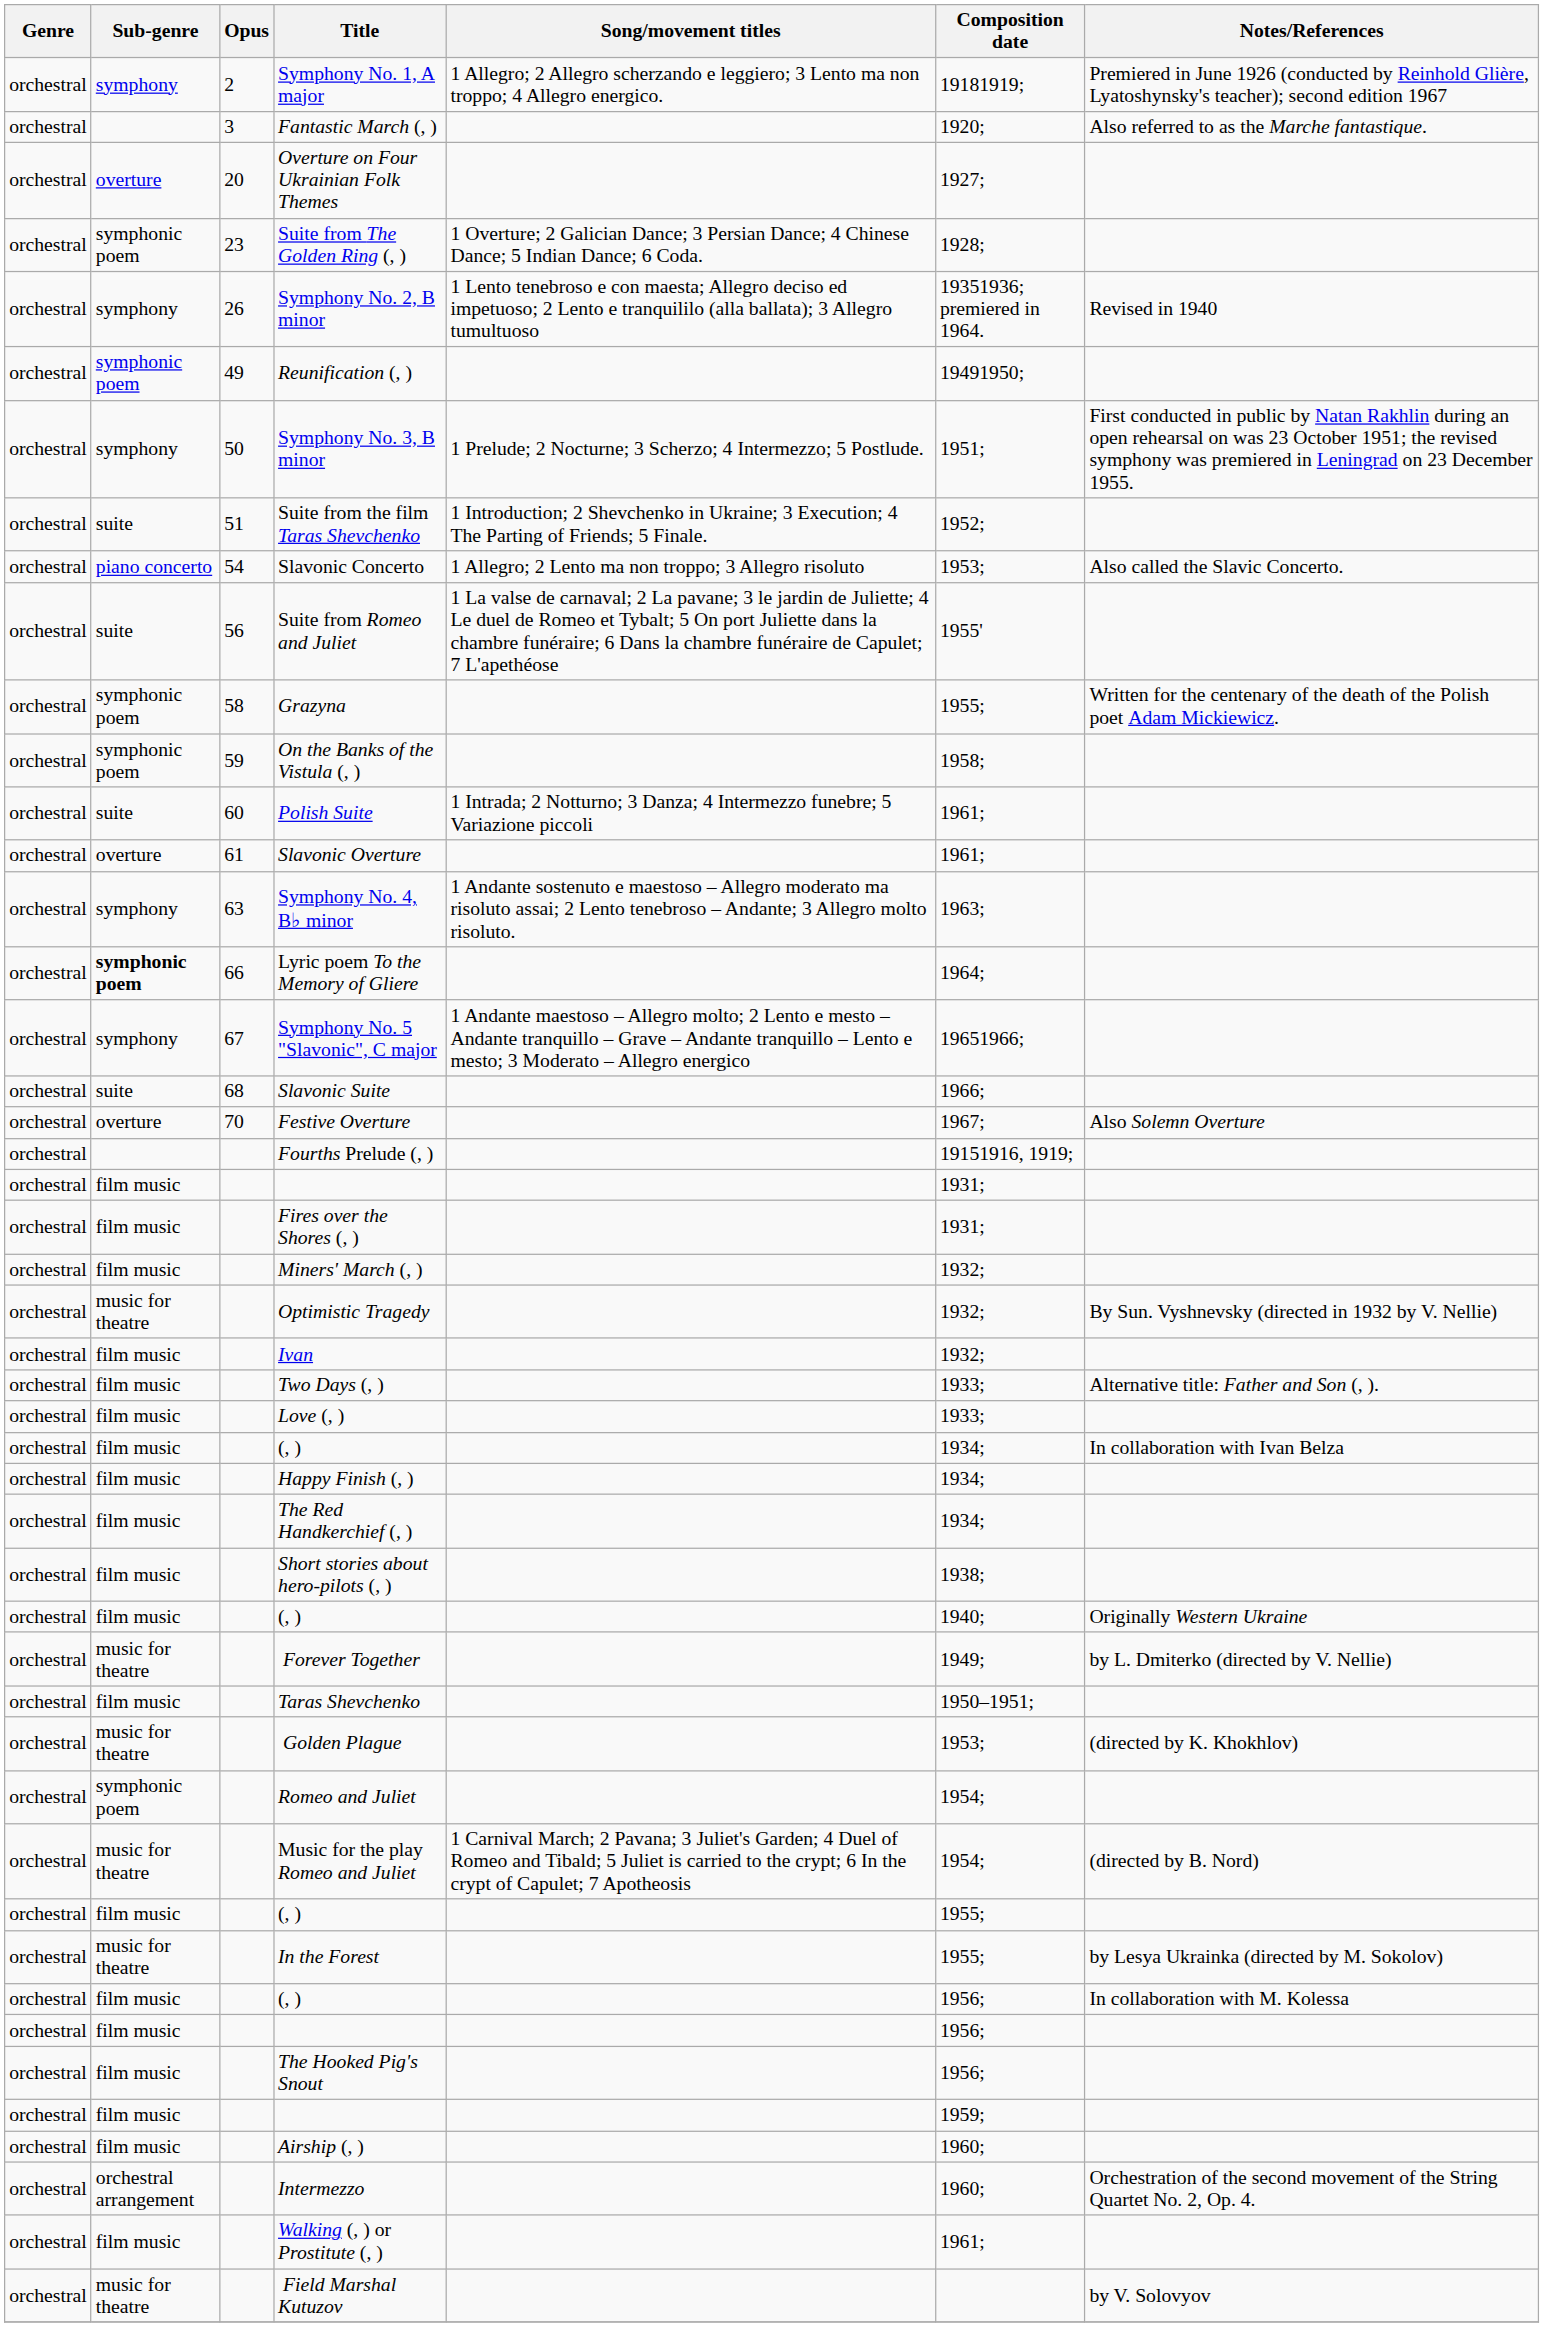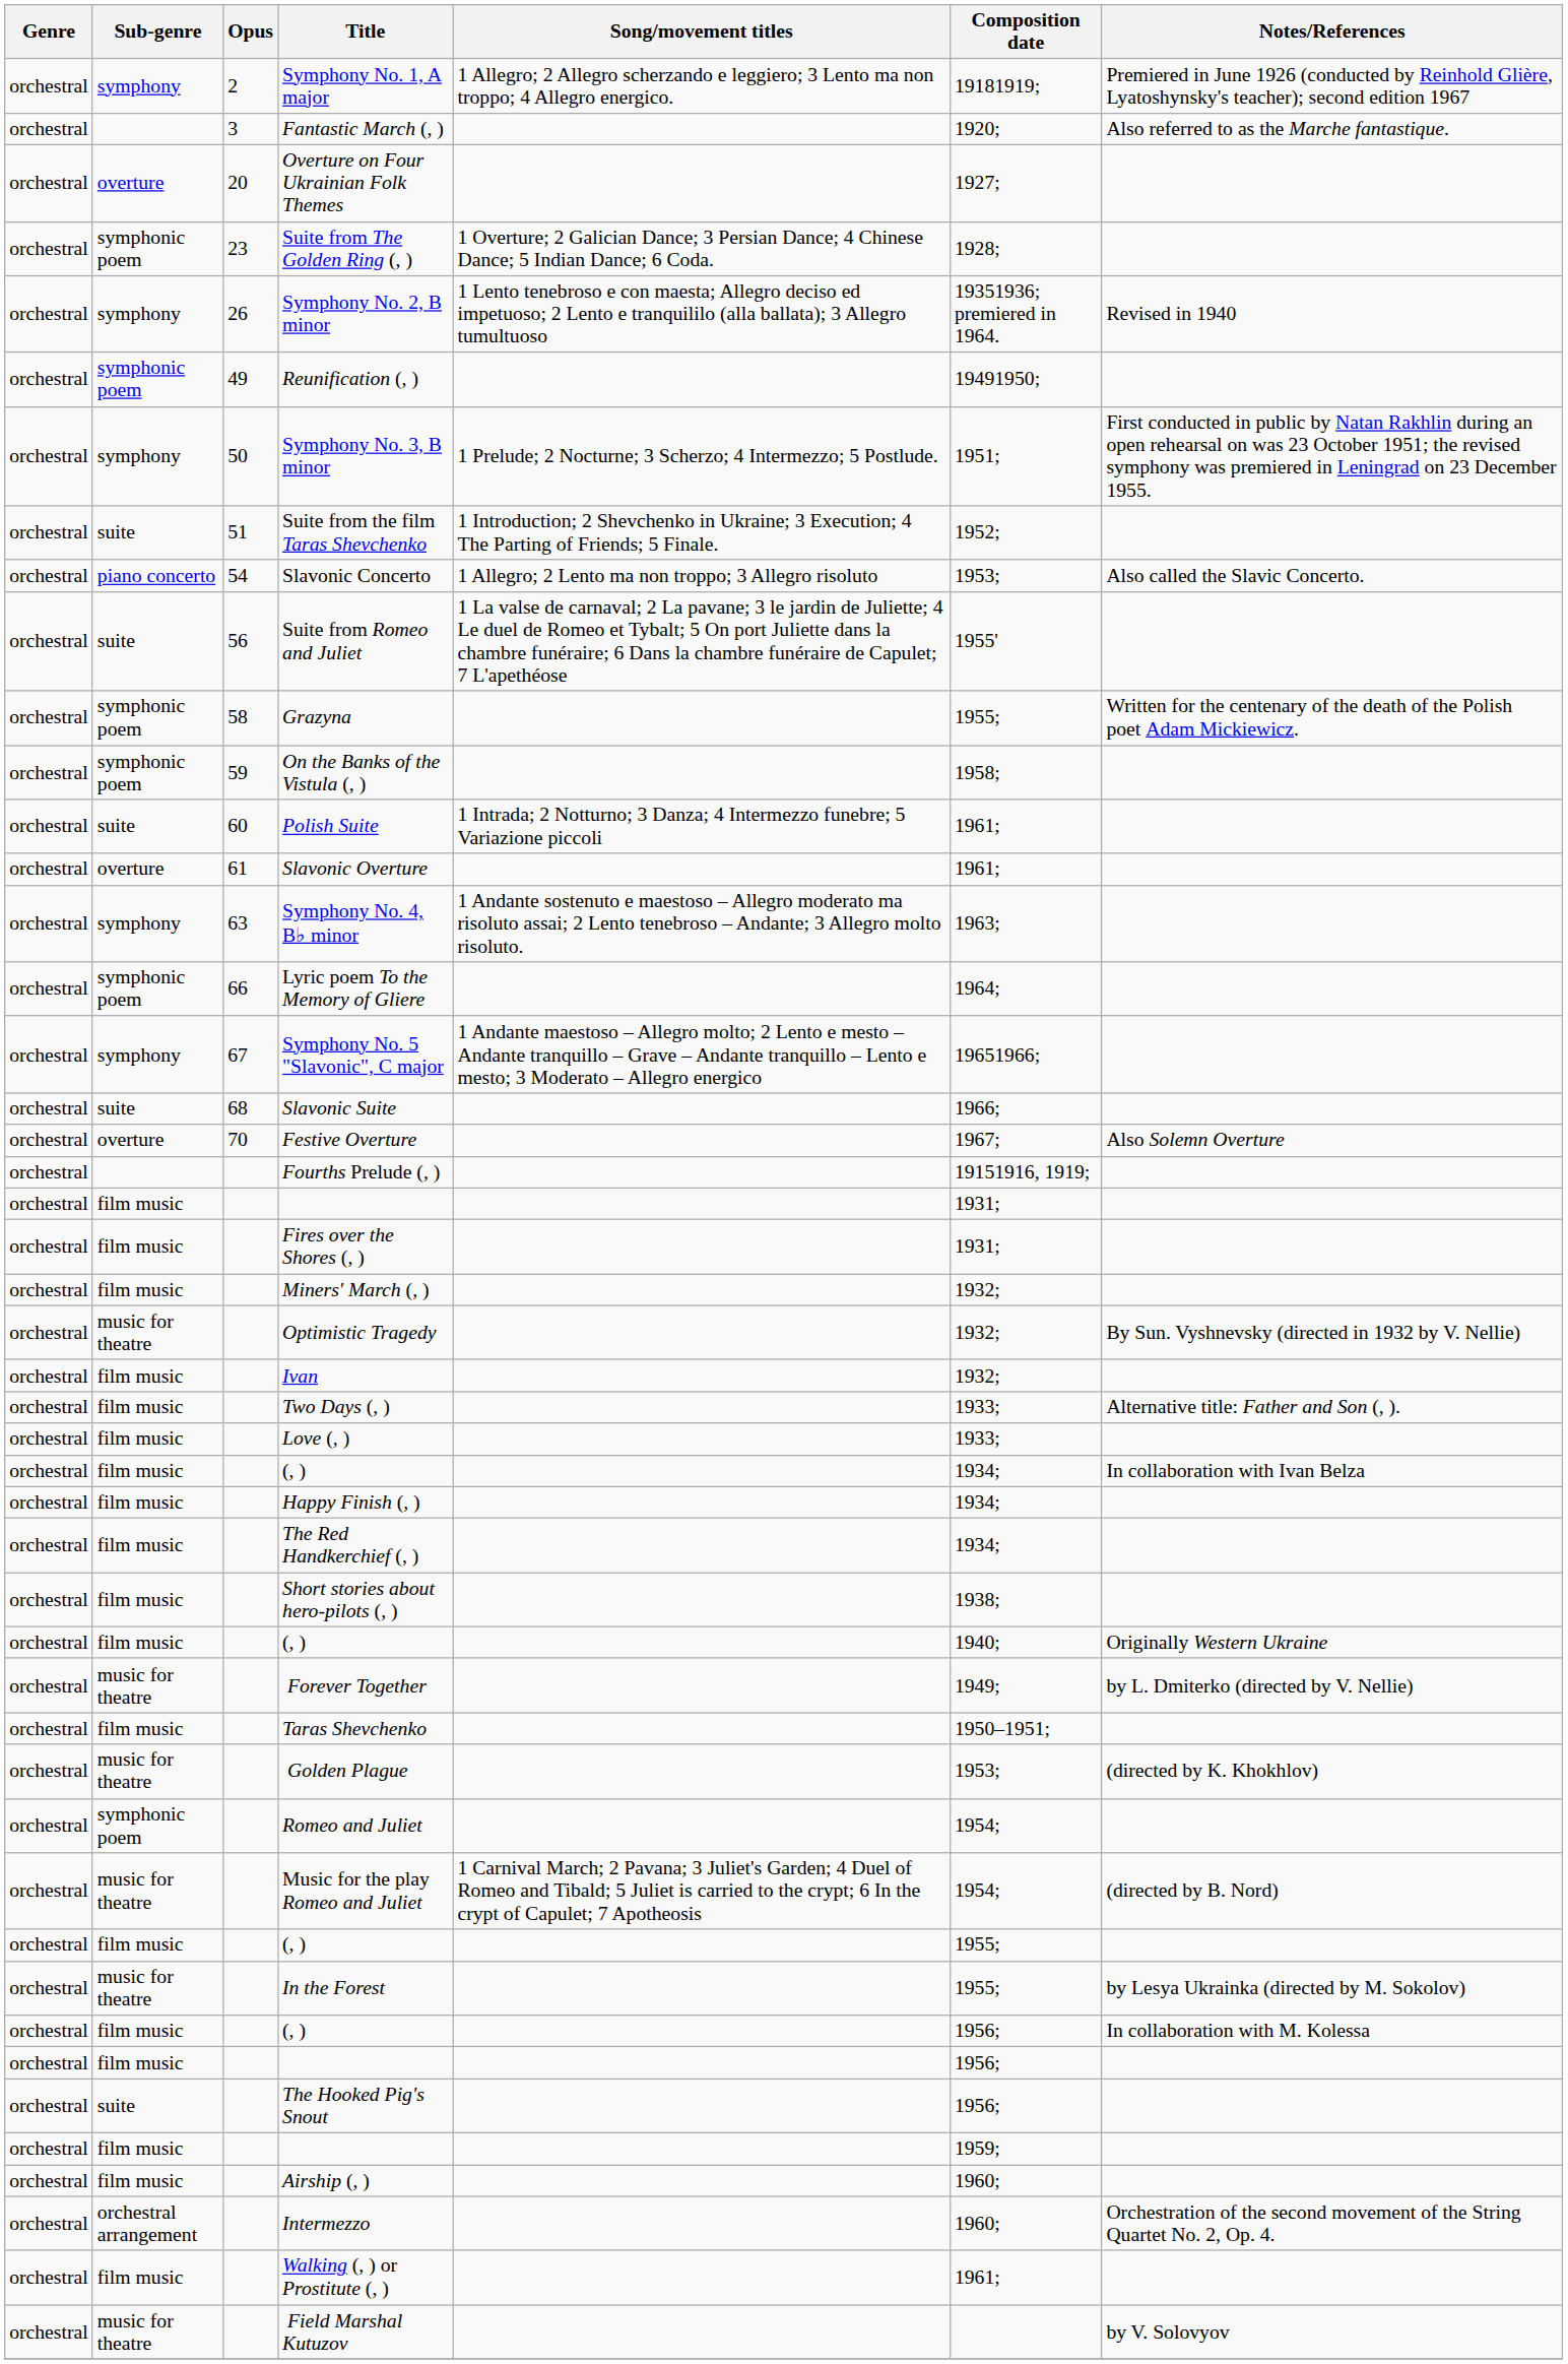 <table class="wikitable sortable">
 <tr>
 <th>Genre</th>
 <th>Sub-genre</th>
 <th>Opus</th>
 <th>Title</th>
 <th>Song/movement titles</th>
 <th>Composition date</th>
 <th>Notes/References</th>
 </tr>
 <tr>
 <td>orchestral</td>
 <td><a href='#'>symphony</a></td>
 <td>2</td>
 <td><a href='#'>Symphony No. 1, A major</a></td>
 <td>1 Allegro; 2 Allegro scherzando e leggiero; 3 Lento ma non troppo; 4 Allegro energico.</td>
 <td>19181919;</td>
 <td>Premiered in June 1926 (conducted by <a href='#'>Reinhold Glière</a>, Lyatoshynsky's teacher); second edition 1967</td>
 </tr>
 <tr>
 <td>orchestral</td>
 <td></td>
 <td>3</td>
 <td><em>Fantastic March</em> (<em></em>, <em></em>)</td>
 <td></td>
 <td>1920;</td>
 <td>Also referred to as the <em>Marche fantastique</em>.</td>
 </tr>
 <tr>
 <td>orchestral</td>
 <td><a href='#'>overture</a></td>
 <td>20</td>
 <td><em>Overture on Four Ukrainian Folk Themes</em></td>
 <td></td>
 <td>1927;</td>
 <td></td>
 </tr>
 <tr>
 <td>orchestral</td>
 <td>symphonic poem</td>
 <td>23</td>
 <td><a href='#'>Suite from <em>The Golden Ring</em></a> (<em></em>, <em></em>)</td>
 <td>1 Overture; 2 Galician Dance; 3 Persian Dance; 4 Chinese Dance; 5 Indian Dance; 6 Coda.</td>
 <td>1928;</td>
 <td></td>
 </tr>
 <tr>
 <td>orchestral</td>
 <td>symphony</td>
 <td>26</td>
 <td><a href='#'>Symphony No. 2, B minor</a></td>
 <td>1 Lento tenebroso e con maesta; Allegro deciso ed impetuoso; 2 Lento e tranquililo (alla ballata); 3 Allegro tumultuoso</td>
 <td>19351936; premiered in 1964.</td>
 <td>Revised in 1940</td>
 </tr>
 <tr>
 <td>orchestral</td>
 <td><a href='#'>symphonic poem</a></td>
 <td>49</td>
 <td><em>Reunification</em>  (<em></em>, <em></em>)</td>
 <td></td>
 <td>19491950;</td>
 <td></td>
 </tr>
 <tr>
 <td>orchestral</td>
 <td>symphony</td>
 <td>50</td>
 <td><a href='#'>Symphony No. 3, B minor</a></td>
 <td>1 Prelude; 2 Nocturne; 3 Scherzo; 4 Intermezzo; 5 Postlude.</td>
 <td>1951;</td>
 <td>First conducted in public by <a href='#'>Natan Rakhlin</a> during an open rehearsal on was 23 October 1951; the revised symphony was premiered in <a href='#'>Leningrad</a> on 23 December 1955.</td>
 </tr>
 <tr>
 <td>orchestral</td>
 <td>suite</td>
 <td>51</td>
 <td>Suite from the film <em><a href='#'>Taras Shevchenko</a></em></td>
 <td>1 Introduction; 2 Shevchenko in Ukraine; 3 Execution; 4 The Parting of Friends; 5 Finale.</td>
 <td>1952;</td>
 <td></td>
 </tr>
 <tr>
 <td>orchestral</td>
 <td><a href='#'>piano concerto</a></td>
 <td>54</td>
 <td>Slavonic Concerto</td>
 <td>1 Allegro; 2 Lento ma non troppo; 3 Allegro risoluto</td>
 <td>1953;</td>
 <td>Also called the Slavic Concerto.</td>
 </tr>
 <tr>
 <td>orchestral</td>
 <td>suite</td>
 <td>56</td>
 <td>Suite from <em>Romeo and Juliet</em></td>
 <td>1 La valse de carnaval; 2 La pavane; 3 le jardin de Juliette; 4 Le duel de Romeo et Tybalt; 5 On port Juliette dans la chambre funéraire; 6 Dans la chambre funéraire de Capulet; 7 L'apethéose</td>
 <td>1955'</td>
 <td></td>
 </tr>
 <tr>
 <td>orchestral</td>
 <td>symphonic poem</td>
 <td>58</td>
 <td><em>Grazyna</em></td>
 <td></td>
 <td>1955;</td>
 <td>Written for the centenary of the death of the Polish poet <a href='#'>Adam Mickiewicz</a>.</td>
 </tr>
 <tr>
 <td>orchestral</td>
 <td>symphonic poem</td>
 <td>59</td>
 <td><em>On the Banks of the Vistula</em>	(<em></em>, <em></em>)</td>
 <td></td>
 <td>1958;</td>
 <td></td>
 </tr>
 <tr>
 <td>orchestral</td>
 <td>suite</td>
 <td>60</td>
 <td><em><a href='#'>Polish Suite</a></em></td>
 <td>1 Intrada; 2 Notturno; 3 Danza; 4 Intermezzo funebre; 5 Variazione piccoli</td>
 <td>1961;</td>
 <td></td>
 </tr>
 <tr>
 <td>orchestral</td>
 <td>overture</td>
 <td>61</td>
 <td><em>Slavonic Overture</em></td>
 <td></td>
 <td>1961;</td>
 <td></td>
 </tr>
 <tr>
 <td>orchestral</td>
 <td>symphony</td>
 <td>63</td>
 <td><a href='#'>Symphony No. 4, B♭ minor</a></td>
 <td>1 Andante sostenuto e maestoso – Allegro moderato ma risoluto assai; 2 Lento tenebroso – Andante; 3 Allegro molto risoluto.</td>
 <td>1963;</td>
 <td></td>
 </tr>
 <tr>
 <td>orchestral</td>
-<td><strong>symphonic poem</strong></td>
+<td>symphonic poem</td>
 <td>66</td>
 <td>Lyric poem <em>To the Memory of Gliere</em></td>
 <td></td>
 <td>1964;</td>
 <td></td>
 </tr>
 <tr>
 <td>orchestral</td>
 <td>symphony</td>
 <td>67</td>
 <td><a href='#'>Symphony No. 5 "Slavonic", C major</a></td>
 <td>1 Andante maestoso – Allegro molto; 2 Lento e mesto – Andante tranquillo – Grave – Andante tranquillo – Lento e mesto; 3 Moderato – Allegro energico</td>
 <td>19651966;</td>
 <td></td>
 </tr>
 <tr>
 <td>orchestral</td>
 <td>suite</td>
 <td>68</td>
 <td><em>Slavonic Suite</em></td>
 <td></td>
 <td>1966;</td>
 <td></td>
 </tr>
 <tr>
 <td>orchestral</td>
 <td>overture</td>
 <td>70</td>
 <td><em>Festive Overture</em></td>
 <td></td>
 <td>1967;</td>
 <td>Also <em>Solemn Overture</em></td>
 </tr>
 <tr>
 <td>orchestral</td>
 <td></td>
 <td></td>
 <td><em>Fourths</em> Prelude (<em></em>, <em></em>)</td>
 <td></td>
 <td>19151916, 1919;</td>
 <td></td>
 </tr>
 <tr>
 <td>orchestral</td>
 <td>film music</td>
 <td></td>
 <td><em></em></td>
 <td></td>
 <td>1931;</td>
 <td></td>
 </tr>
 <tr>
 <td>orchestral</td>
 <td>film music</td>
 <td></td>
 <td><em>Fires over the Shores</em> (<em></em>, <em></em>)</td>
 <td></td>
 <td>1931;</td>
 <td></td>
 </tr>
 <tr>
 <td>orchestral</td>
 <td>film music</td>
 <td></td>
 <td><em>Miners' March</em> (<em></em>, <em></em>)</td>
 <td></td>
 <td>1932;</td>
 <td></td>
 </tr>
 <tr>
 <td>orchestral</td>
 <td>music for theatre</td>
 <td></td>
 <td><em>Optimistic Tragedy</em></td>
 <td></td>
 <td>1932;</td>
 <td>By Sun. Vyshnevsky (directed in 1932 by V. Nellie)</td>
 </tr>
 <tr>
 <td>orchestral</td>
 <td>film music</td>
 <td></td>
 <td><em><a href='#'>Ivan</a></em></td>
 <td></td>
 <td>1932;</td>
 <td></td>
 </tr>
 <tr>
 <td>orchestral</td>
 <td>film music</td>
 <td></td>
 <td><em>Two Days</em> (<em></em>, <em></em>)</td>
 <td></td>
 <td>1933;</td>
 <td>Alternative title: <em>Father and Son</em> (<em></em>, <em></em>).</td>
 </tr>
 <tr>
 <td>orchestral</td>
 <td>film music</td>
 <td></td>
 <td><em>Love</em> (<em></em>, <em></em>)</td>
 <td></td>
 <td>1933;</td>
 <td></td>
 </tr>
 <tr>
 <td>orchestral</td>
 <td>film music</td>
 <td></td>
 <td><em></em>	(<em></em>, <em></em>)</td>
 <td></td>
 <td>1934;</td>
 <td>In collaboration with Ivan Belza</td>
 </tr>
 <tr>
 <td>orchestral</td>
 <td>film music</td>
 <td></td>
 <td><em>Happy Finish</em> (<em></em>, <em></em>)</td>
 <td></td>
 <td>1934;</td>
 <td></td>
 </tr>
 <tr>
 <td>orchestral</td>
 <td>film music</td>
 <td></td>
 <td><em>The Red Handkerchief</em> (<em></em>, <em></em>)</td>
 <td></td>
 <td>1934;</td>
 <td></td>
 </tr>
 <tr>
 <td>orchestral</td>
 <td>film music</td>
 <td></td>
 <td><em>Short stories about hero-pilots</em> (<em></em>, <em></em>)</td>
 <td></td>
 <td>1938;</td>
 <td></td>
 </tr>
 <tr>
 <td>orchestral</td>
 <td>film music</td>
 <td></td>
 <td><em></em> (<em></em>, <em></em>)</td>
 <td></td>
 <td>1940;</td>
 <td>Originally <em>Western Ukraine</em></td>
 </tr>
 <tr>
 <td>orchestral</td>
 <td>music for theatre</td>
 <td></td>
 <td> <em>Forever Together</em></td>
 <td></td>
 <td>1949;</td>
 <td>by L. Dmiterko (directed by V. Nellie)</td>
 </tr>
 <tr>
 <td>orchestral</td>
 <td>film music</td>
 <td></td>
 <td><em>Taras Shevchenko</em></td>
 <td></td>
 <td>1950–1951;</td>
 <td></td>
 </tr>
 <tr>
 <td>orchestral</td>
 <td>music for theatre</td>
 <td></td>
 <td> <em>Golden Plague</em></td>
 <td></td>
 <td>1953;</td>
 <td>(directed by K. Khokhlov)</td>
 </tr>
 <tr>
 <td>orchestral</td>
 <td>symphonic poem</td>
 <td></td>
 <td><em>Romeo and Juliet</em></td>
 <td></td>
 <td>1954;</td>
 <td></td>
 </tr>
 <tr>
 <td>orchestral</td>
 <td>music for theatre</td>
 <td></td>
 <td>Music for the play <em>Romeo and Juliet</em></td>
 <td>1 Carnival March; 2 Pavana; 3 Juliet's Garden; 4 Duel of Romeo and Tibald; 5 Juliet is carried to the crypt; 6 In the crypt of Capulet; 7 Apotheosis</td>
 <td>1954;</td>
 <td>(directed by B. Nord)</td>
 </tr>
 <tr>
 <td>orchestral</td>
 <td>film music</td>
 <td></td>
 <td><em></em> (<em></em>, <em></em>)</td>
 <td></td>
 <td>1955;</td>
 <td></td>
 </tr>
 <tr>
 <td>orchestral</td>
 <td>music for theatre</td>
 <td></td>
 <td><em>In the Forest</em></td>
 <td></td>
 <td>1955;</td>
 <td>by Lesya Ukrainka (directed by M. Sokolov)</td>
 </tr>
 <tr>
 <td>orchestral</td>
 <td>film music</td>
 <td></td>
 <td><em></em> (<em></em>, <em></em>)</td>
 <td></td>
 <td>1956;</td>
 <td>In collaboration with M. Kolessa</td>
 </tr>
 <tr>
 <td>orchestral</td>
 <td>film music</td>
 <td></td>
 <td><em></em></td>
 <td></td>
 <td>1956;</td>
 <td></td>
 </tr>
 <tr>
 <td>orchestral</td>
-<td>film music</td>
+<td>suite</td>
 <td></td>
 <td><em>The Hooked Pig's Snout</em></td>
 <td></td>
 <td>1956;</td>
 <td></td>
 </tr>
 <tr>
 <td>orchestral</td>
 <td>film music</td>
 <td></td>
 <td><em></em></td>
 <td></td>
 <td>1959;</td>
 <td></td>
 </tr>
 <tr>
 <td>orchestral</td>
 <td>film music</td>
 <td></td>
 <td><em>Airship</em>	 (<em></em>, <em></em>)</td>
 <td></td>
 <td>1960;</td>
 <td></td>
 </tr>
 <tr>
 <td>orchestral</td>
 <td>orchestral arrangement</td>
 <td></td>
 <td><em>Intermezzo</em></td>
 <td></td>
 <td>1960;</td>
 <td>Orchestration of the second movement of the String Quartet No. 2, Op. 4.</td>
 </tr>
 <tr>
 <td>orchestral</td>
 <td>film music</td>
 <td></td>
 <td><em><a href='#'>Walking</a></em>  (<em></em>, <em></em>) or <em>Prostitute</em> (<em></em>, <em></em>)</td>
 <td></td>
 <td>1961;</td>
 <td></td>
 </tr>
 <tr>
 <td>orchestral</td>
 <td>music for theatre</td>
 <td></td>
 <td> <em>Field Marshal Kutuzov</em></td>
 <td></td>
 <td></td>
 <td>by V. Solovyov</td>
 </tr>
 <tr>
 </tr>
 </table>
